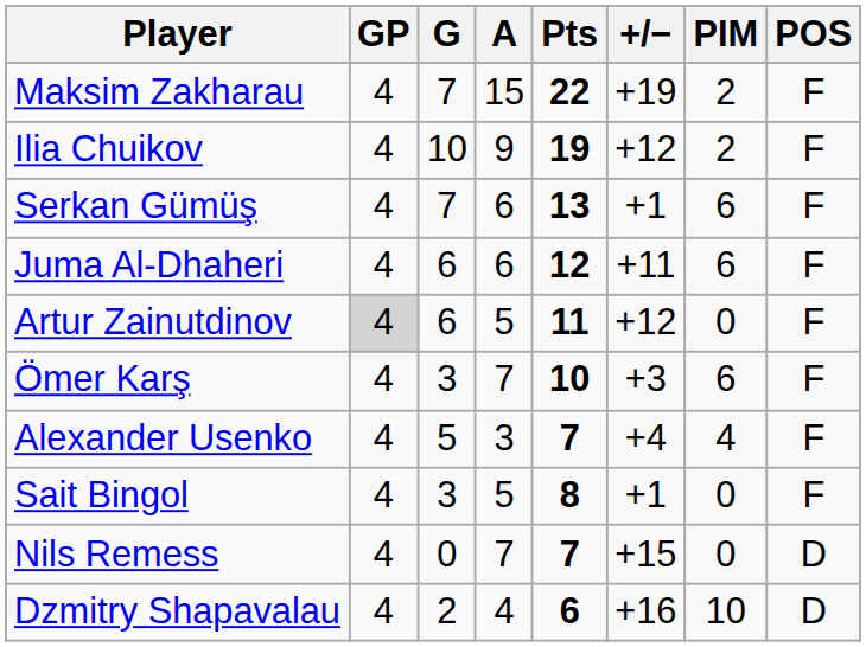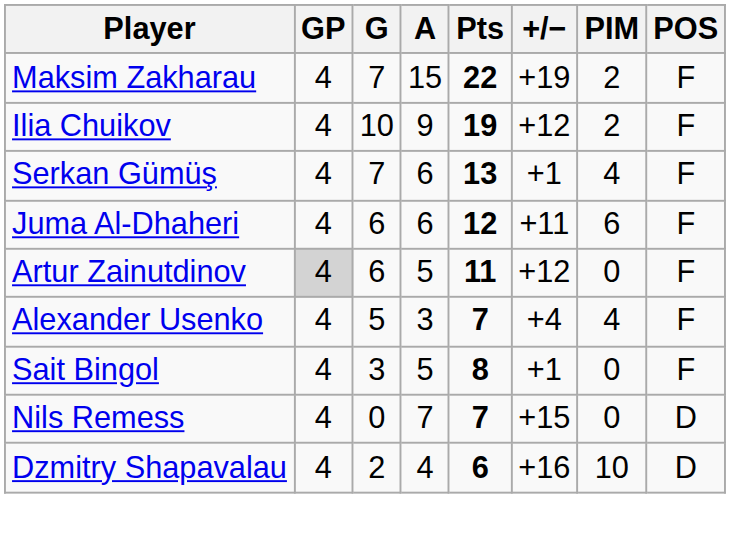 <table class="wikitable sortable" style="text-align:center;">
 <tr>
 <th>Player</th>
 <th>GP</th>
 <th>G</th>
 <th>A</th>
 <th>Pts</th>
 <th>+/−</th>
 <th>PIM</th>
 <th>POS</th>
 </tr>
 <tr>
 <td style="text-align:left;"> <a href='#'>Maksim Zakharau</a></td>
 <td>4</td>
 <td>7</td>
 <td>15</td>
 <td><strong>22</strong></td>
 <td>+19</td>
 <td>2</td>
 <td>F</td>
 </tr>
 <tr>
 <td style="text-align:left;"> <a href='#'>Ilia Chuikov</a></td>
 <td>4</td>
 <td>10</td>
 <td>9</td>
 <td><strong>19</strong></td>
 <td>+12</td>
 <td>2</td>
 <td>F</td>
 </tr>
 <tr>
 <td style="text-align:left;"> <a href='#'>Serkan Gümüş</a></td>
 <td>4</td>
 <td>7</td>
 <td>6</td>
 <td><strong>13</strong></td>
 <td>+1</td>
-<td>6</td>
+<td>4</td>
 <td>F</td>
 </tr>
 <tr>
 <td style="text-align:left;"> <a href='#'>Juma Al-Dhaheri</a></td>
 <td>4</td>
 <td>6</td>
 <td>6</td>
 <td><strong>12</strong></td>
 <td>+11</td>
 <td>6</td>
 <td>F</td>
 </tr>
 <tr>
 <td style="text-align:left;"> <a href='#'>Artur Zainutdinov</a></td>
 <td style="background: lightgrey;">4</td>
 <td>6</td>
 <td>5</td>
 <td><strong>11</strong></td>
 <td>+12</td>
 <td>0</td>
-<td>F</td>
-</tr>
-<tr>
-<td style="text-align:left;"> <a href='#'>Ömer Karş</a></td>
-<td>4</td>
-<td>3</td>
-<td>7</td>
-<td><strong>10</strong></td>
-<td>+3</td>
-<td>6</td>
 <td>F</td>
 </tr>
 <tr>
 <td style="text-align:left;"> <a href='#'>Alexander Usenko</a></td>
 <td>4</td>
 <td>5</td>
 <td>3</td>
 <td><strong>7</strong></td>
 <td>+4</td>
 <td>4</td>
 <td>F</td>
 </tr>
 <tr>
 <td style="text-align:left;"> <a href='#'>Sait Bingol</a></td>
 <td>4</td>
 <td>3</td>
 <td>5</td>
 <td><strong>8</strong></td>
 <td>+1</td>
 <td>0</td>
 <td>F</td>
 </tr>
 <tr>
 <td style="text-align:left;"> <a href='#'>Nils Remess</a></td>
 <td>4</td>
 <td>0</td>
 <td>7</td>
 <td><strong>7</strong></td>
 <td>+15</td>
 <td>0</td>
 <td>D</td>
 </tr>
 <tr>
 <td style="text-align:left;"> <a href='#'>Dzmitry Shapavalau</a></td>
 <td>4</td>
 <td>2</td>
 <td>4</td>
 <td><strong>6</strong></td>
 <td>+16</td>
 <td>10</td>
 <td>D</td>
 </tr>
 </table>
